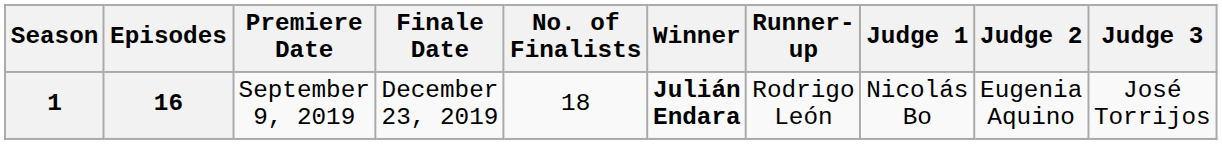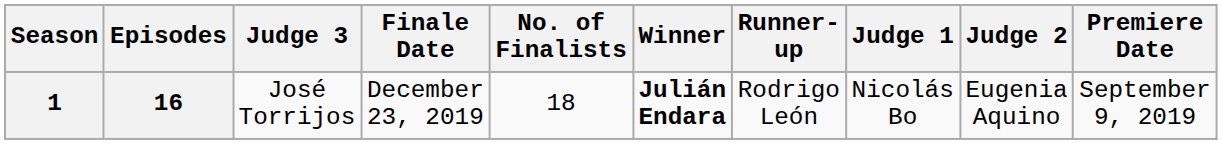 <table class="wikitable"  style="text-align:center; font-size:95%;">
 <tr>
 <th>Season</th>
 <th>Episodes</th>
-<th>Premiere Date</th>
+<th>Judge 3</th>
 <th>Finale Date</th>
 <th>No. of Finalists</th>
 <th>Winner</th>
 <th>Runner-up</th>
 <th>Judge 1</th>
 <th>Judge 2</th>
-<th>Judge 3</th>
+<th>Premiere Date</th>
 </tr>
 <tr>
 <th>1</th>
 <th>16</th>
-<td>September 9, 2019</td>
+<td>José Torrijos</td>
 <td>December 23, 2019</td>
 <td>18</td>
 <td><strong>Julián Endara</strong></td>
 <td>Rodrigo León</td>
 <td>Nicolás Bo</td>
 <td>Eugenia Aquino</td>
-<td>José Torrijos</td>
+<td>September 9, 2019</td>
 </tr>
 </table>
